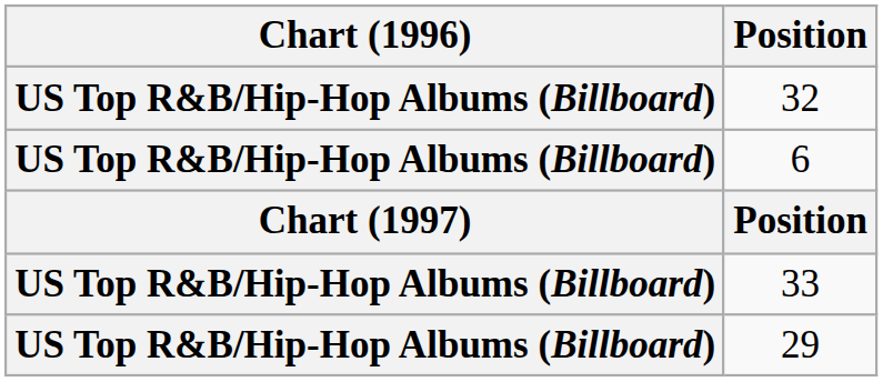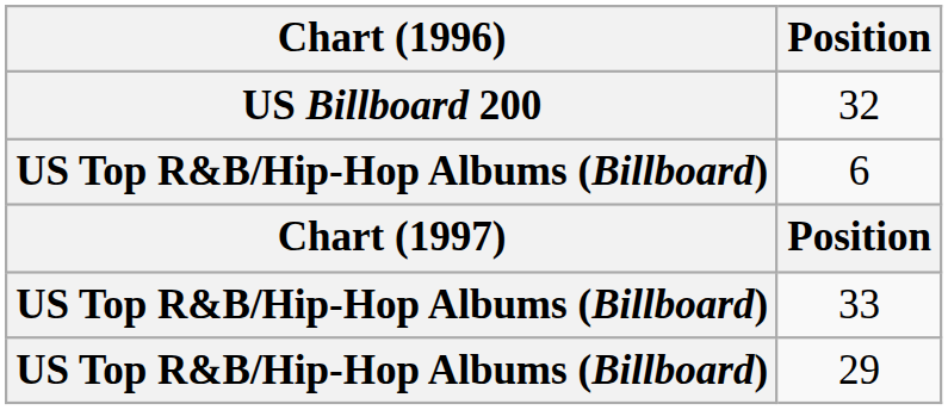 <table class="wikitable plainrowheaders" style="text-align:center;">
 <tr>
 <th>Chart (1996)</th>
 <th>Position</th>
 </tr>
 <tr>
-<th scope="row">US Top R&B/Hip-Hop Albums (<em>Billboard</em>)</th>
+<th scope="row">US <em>Billboard</em> 200</th>
 <td>32</td>
 </tr>
 <tr>
 <th scope="row">US Top R&B/Hip-Hop Albums (<em>Billboard</em>)</th>
 <td>6</td>
 </tr>
 <tr>
 <th>Chart (1997)</th>
 <th>Position</th>
 </tr>
 <tr>
 <th scope="row">US Top R&B/Hip-Hop Albums (<em>Billboard</em>)</th>
 <td>33</td>
 </tr>
 <tr>
 <th scope="row">US Top R&B/Hip-Hop Albums (<em>Billboard</em>)</th>
 <td>29</td>
 </tr>
 </table>
